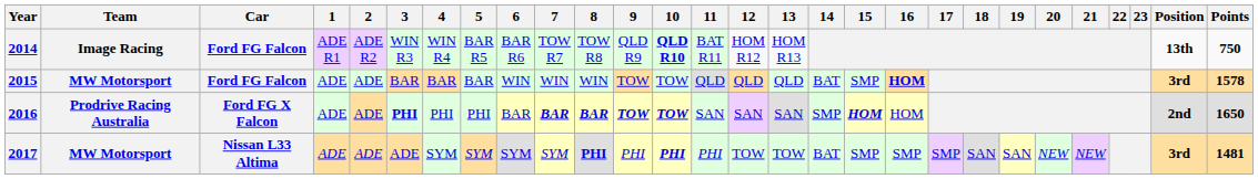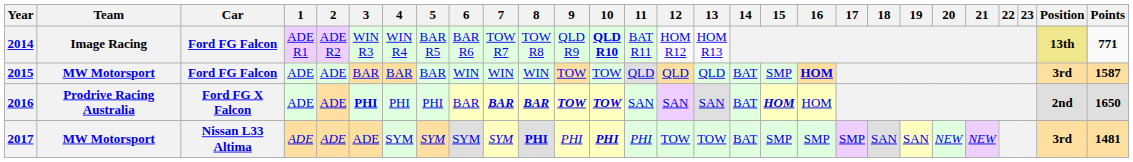 <table class="wikitable" style="text-align:center; font-size:90%">
 <tr>
 <th>Year</th>
 <th>Team</th>
 <th>Car</th>
 <th>1</th>
 <th>2</th>
 <th>3</th>
 <th>4</th>
 <th>5</th>
 <th>6</th>
 <th>7</th>
 <th>8</th>
 <th>9</th>
 <th>10</th>
 <th>11</th>
 <th>12</th>
 <th>13</th>
 <th>14</th>
 <th>15</th>
 <th>16</th>
 <th>17</th>
 <th>18</th>
 <th>19</th>
 <th>20</th>
 <th>21</th>
 <th>22</th>
 <th>23</th>
 <th>Position</th>
 <th>Points</th>
 </tr>
 <tr>
 <th><a href='#'>2014</a></th>
 <th>Image Racing</th>
 <th><a href='#'>Ford FG Falcon</a></th>
 <td style="background: #efcfff"><a href='#'>ADE<br>R1</a><br></td>
 <td style="background: #efcfff"><a href='#'>ADE<br>R2</a><br></td>
 <td style="background: #dfffdf"><a href='#'>WIN<br>R3</a><br></td>
 <td style="background: #dfffdf"><a href='#'>WIN<br>R4</a><br></td>
 <td style="background: #dfffdf"><a href='#'>BAR<br>R5</a><br></td>
 <td style="background: #dfffdf"><a href='#'>BAR<br>R6</a><br></td>
 <td style="background: #dfffdf"><a href='#'>TOW<br>R7</a><br></td>
 <td style="background: #dfffdf"><a href='#'>TOW<br>R8</a><br></td>
 <td style="background: #dfffdf"><a href='#'>QLD<br>R9</a><br></td>
 <td style="background: #dfffdf"><strong><a href='#'>QLD<br>R10</a><br></strong></td>
 <td style="background: #dfffdf"><a href='#'>BAT<br>R11</a><br></td>
 <td style="background: #"><a href='#'>HOM<br>R12</a><br></td>
 <td style="background: #"><a href='#'>HOM<br>R13</a><br></td>
 <th colspan=10></th>
-<td><strong>13th</strong></td>
-<td><strong>750</strong></td>
+<td style="background: khaki;"><strong>13th</strong></td>
+<td><strong>771</strong></td>
 </tr>
 <tr>
 <th><a href='#'>2015</a></th>
 <th><a href='#'>MW Motorsport</a></th>
 <th><a href='#'>Ford FG Falcon</a></th>
 <td style="background: #dfffdf"><a href='#'>ADE</a><br></td>
 <td style="background: #dfffdf"><a href='#'>ADE</a><br></td>
 <td style="background: #ffdf9f"><a href='#'>BAR</a><br></td>
 <td style="background: #ffdf9f"><a href='#'>BAR</a><br></td>
 <td style="background: #dfffdf"><a href='#'>BAR</a><br></td>
 <td style="background: #dfffdf"><a href='#'>WIN</a><br></td>
 <td style="background: #dfffdf"><a href='#'>WIN</a><br></td>
 <td style="background: #dfffdf"><a href='#'>WIN</a><br></td>
 <td style="background: #ffdf9f"><a href='#'>TOW</a><br></td>
 <td style="background: #dfffdf"><a href='#'>TOW</a><br></td>
 <td style="background: #dfdfdf"><a href='#'>QLD</a><br></td>
 <td style="background: #ffdf9f"><a href='#'>QLD</a><br></td>
 <td style="background: #dfffdf"><a href='#'>QLD</a><br></td>
 <td style="background: #dfffdf"><a href='#'>BAT</a><br></td>
 <td style="background: #dfffdf"><a href='#'>SMP</a><br></td>
 <td style="background: #ffdf9f"><strong><a href='#'>HOM</a><br></strong></td>
 <th colspan=7></th>
 <td align="center" style="background: #ffdf9f"><strong>3rd</strong></td>
-<td align="center" style="background: #ffdf9f"><strong>1578</strong></td>
+<td align="center" style="background: #ffdf9f"><strong>1587</strong></td>
 </tr>
 <tr>
 <th><a href='#'>2016</a></th>
 <th><a href='#'>Prodrive Racing Australia</a></th>
 <th><a href='#'>Ford FG X Falcon</a></th>
 <td style="background: #dfffdf"><a href='#'>ADE</a><br></td>
 <td style="background: #ffdf9f"><a href='#'>ADE</a><br></td>
 <td style="background: #dfffdf"><strong><a href='#'>PHI</a><br></strong></td>
 <td style="background: #dfffdf"><a href='#'>PHI</a><br></td>
 <td style="background: #dfffdf"><a href='#'>PHI</a><br></td>
 <td style="background: #ffffbf"><a href='#'>BAR</a><br></td>
 <td style="background: #ffffbf"><strong><em><a href='#'>BAR</a><br></em></strong></td>
 <td style="background: #ffffbf"><strong><em><a href='#'>BAR</a><br></em></strong></td>
 <td style="background: #ffffbf"><strong><em><a href='#'>TOW</a><br></em></strong></td>
 <td style="background: #ffffbf"><strong><em><a href='#'>TOW</a><br></em></strong></td>
 <td style="background: #dfffdf"><a href='#'>SAN</a><br></td>
 <td style="background: #efcfff"><a href='#'>SAN</a><br></td>
 <td style="background: #dfdfdf"><a href='#'>SAN</a><br></td>
-<td style="background: #dfffdf"><a href='#'>SMP</a><br></td>
+<td style="background: #dfffdf"><a href='#'>BAT</a><br></td>
 <td style="background: #ffffbf"><strong><em><a href='#'>HOM</a><br></em></strong></td>
 <td style="background: #ffffbf"><a href='#'>HOM</a><br></td>
 <th colspan=7></th>
 <td align="center" style="background: #dfdfdf"><strong>2nd</strong></td>
 <td align="center" style="background: #dfdfdf"><strong>1650</strong></td>
 </tr>
 <tr>
 <th><a href='#'>2017</a></th>
 <th><a href='#'>MW Motorsport</a></th>
 <th><a href='#'>Nissan L33 Altima</a></th>
 <td style="background: #ffdf9f"><em><a href='#'>ADE</a><br></em></td>
 <td style="background: #ffdf9f"><em><a href='#'>ADE</a><br></em></td>
 <td style="background: #ffdf9f"><a href='#'>ADE</a><br></td>
 <td style="background: #dfffdf"><a href='#'>SYM</a><br></td>
 <td style="background: #ffdf9f"><em><a href='#'>SYM</a><br></em></td>
 <td style="background: #dfdfdf"><a href='#'>SYM</a><br></td>
 <td style="background: #ffffbf"><em><a href='#'>SYM</a><br></em></td>
 <td style="background: #dfdfdf"><strong><a href='#'>PHI</a><br></strong></td>
 <td style="background: #ffffbf"><em><a href='#'>PHI</a><br></em></td>
 <td style="background: #ffffbf"><strong><em><a href='#'>PHI</a><br></em></strong></td>
 <td style="background: #dfffdf"><em><a href='#'>PHI</a><br></em></td>
 <td style="background: #dfffdf"><a href='#'>TOW</a><br></td>
 <td style="background: #dfffdf"><a href='#'>TOW</a><br></td>
 <td style="background: #dfffdf"><a href='#'>BAT</a><br></td>
 <td style="background: #dfffdf"><a href='#'>SMP</a><br></td>
 <td style="background: #dfffdf"><a href='#'>SMP</a><br></td>
 <td style="background: #efcfff"><a href='#'>SMP</a><br></td>
 <td style="background: #dfdfdf"><a href='#'>SAN</a><br></td>
 <td style="background: #ffffbf"><a href='#'>SAN</a><br></td>
 <td style="background: #dfffdf"><em><a href='#'>NEW</a><br></em></td>
 <td style="background: #efcfff"><em><a href='#'>NEW</a><br></em></td>
 <th colspan=2></th>
 <td align="center" style="background: #ffdf9f"><strong>3rd</strong></td>
 <td align="center" style="background: #ffdf9f"><strong>1481</strong></td>
 </tr>
 </table>
